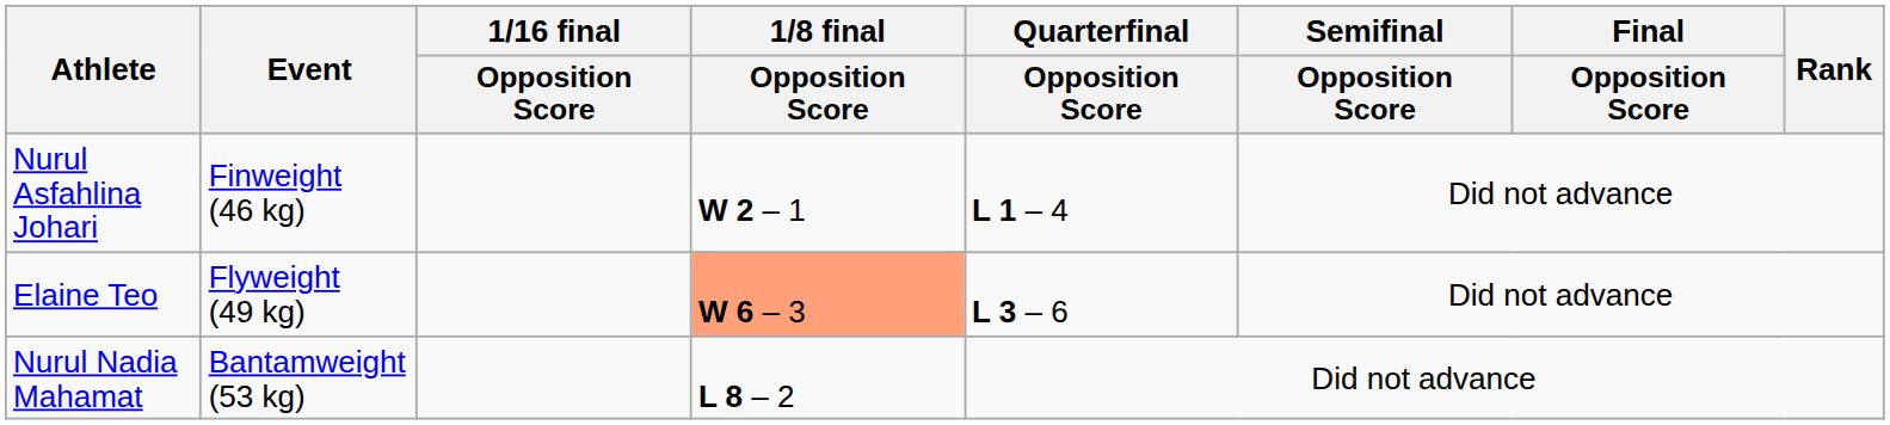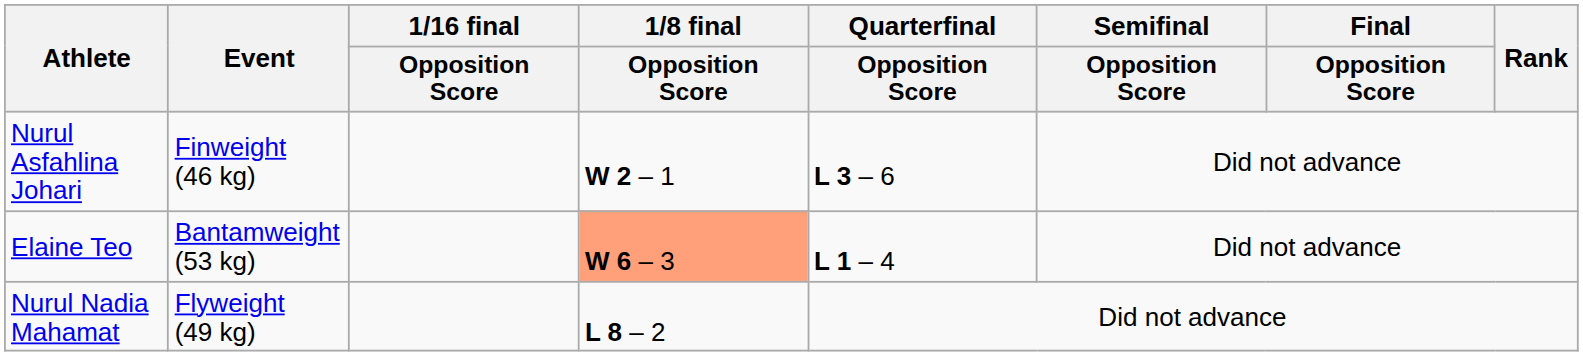 <table class="wikitable" style="text-align:left; font-size:90%">
 <tr>
 <th rowspan=2 width="10%">Athlete</th>
 <th rowspan=2 width="6%">Event</th>
 <th width="14%">1/16 final</th>
 <th width="14%">1/8 final</th>
 <th width="14%">Quarterfinal</th>
 <th width="14%">Semifinal</th>
 <th width="14%">Final</th>
 <th rowspan=2 width="5%">Rank</th>
 </tr>
 <tr style="font-size:95%">
 <th>Opposition<br>Score</th>
 <th>Opposition<br>Score</th>
 <th>Opposition<br>Score</th>
 <th>Opposition<br>Score</th>
 <th>Opposition<br>Score</th>
 </tr>
 <tr>
 <td><a href='#'>Nurul Asfahlina Johari</a></td>
 <td><a href='#'>Finweight</a> (46 kg)</td>
 <td></td>
 <td><br><strong>W 2</strong> – 1</td>
+<td><br><strong>L 3</strong> – 6</td>
+<td align=center colspan=3>Did not advance</td>
+</tr>
+<tr>
+<td><a href='#'>Elaine Teo</a></td>
+<td><a href='#'>Bantamweight</a> (53 kg)</td>
+<td></td>
+<td style="background: lightsalmon;"><br><strong>W 6</strong> – 3</td>
 <td><br><strong>L 1</strong> – 4</td>
 <td align=center colspan=3>Did not advance</td>
 </tr>
 <tr>
-<td><a href='#'>Elaine Teo</a></td>
+<td><a href='#'>Nurul Nadia Mahamat</a></td>
 <td><a href='#'>Flyweight</a> (49 kg)</td>
-<td></td>
-<td style="background: lightsalmon;"><br><strong>W 6</strong> – 3</td>
-<td><br><strong>L 3</strong> – 6</td>
-<td align=center colspan=3>Did not advance</td>
-</tr>
-<tr>
-<td><a href='#'>Nurul Nadia Mahamat</a></td>
-<td><a href='#'>Bantamweight</a> (53 kg)</td>
 <td></td>
 <td><br><strong>L 8</strong> – 2</td>
 <td align=center colspan=4>Did not advance</td>
 </tr>
 </table>
